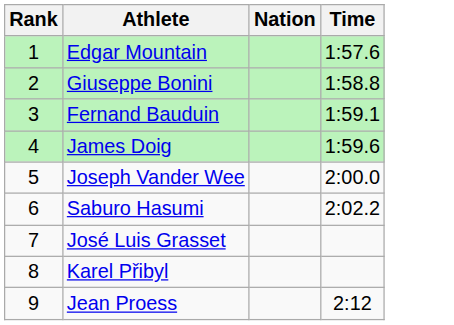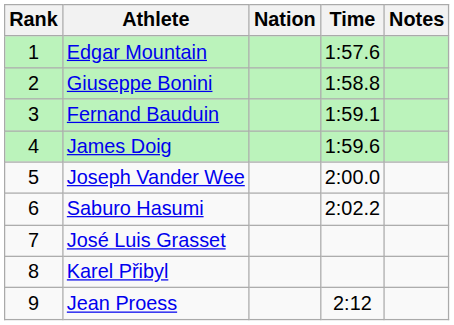 <table class="wikitable sortable" style="text-align:center">
 <tr>
 <th>Rank</th>
 <th>Athlete</th>
 <th>Nation</th>
 <th>Time</th>
+<th>Notes</th>
 </tr>
 <tr bgcolor=bbf3bb>
 <td>1</td>
 <td align=left><a href='#'>Edgar Mountain</a></td>
 <td align=left></td>
 <td>1:57.6</td>
+<td></td>
 </tr>
 <tr bgcolor=bbf3bb>
 <td>2</td>
 <td align=left><a href='#'>Giuseppe Bonini</a></td>
 <td align=left></td>
 <td>1:58.8</td>
+<td></td>
 </tr>
 <tr bgcolor=bbf3bb>
 <td>3</td>
 <td align=left><a href='#'>Fernand Bauduin</a></td>
 <td align=left></td>
 <td>1:59.1</td>
+<td></td>
 </tr>
 <tr bgcolor=bbf3bb>
 <td>4</td>
 <td align=left><a href='#'>James Doig</a></td>
 <td align=left></td>
 <td>1:59.6</td>
+<td></td>
 </tr>
 <tr>
 <td>5</td>
 <td align=left><a href='#'>Joseph Vander Wee</a></td>
 <td align=left></td>
 <td data-sort-value=3:00.0>2:00.0</td>
+<td></td>
 </tr>
 <tr>
 <td>6</td>
 <td align=left><a href='#'>Saburo Hasumi</a></td>
 <td align=left></td>
 <td data-sort-value=4:00.0>2:02.2</td>
+<td></td>
 </tr>
 <tr>
 <td>7</td>
 <td align=left><a href='#'>José Luis Grasset</a></td>
 <td align=left></td>
 <td data-sort-value=5:00.0></td>
+<td></td>
 </tr>
 <tr>
 <td>8</td>
 <td align=left><a href='#'>Karel Přibyl</a></td>
 <td align=left></td>
 <td data-sort-value=6:00.0></td>
+<td></td>
 </tr>
 <tr>
 <td>9</td>
 <td align=left><a href='#'>Jean Proess</a></td>
 <td align=left></td>
 <td data-sort-value=7:00.0>2:12</td>
+<td></td>
 </tr>
 </table>
